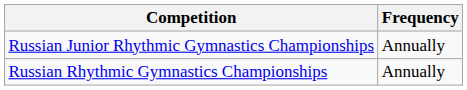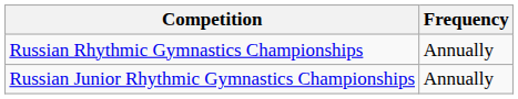 <table class="wikitable">
 <tr>
 <th>Competition</th>
 <th>Frequency</th>
 </tr>
 <tr>
+<td><a href='#'>Russian Rhythmic Gymnastics Championships</a></td>
+<td>Annually</td>
+</tr>
+<tr>
 <td><a href='#'>Russian Junior Rhythmic Gymnastics Championships</a></td>
 <td>Annually</td>
 </tr>
-<tr>
-<td><a href='#'>Russian Rhythmic Gymnastics Championships</a></td>
-<td>Annually</td>
-</tr>
 </table>
